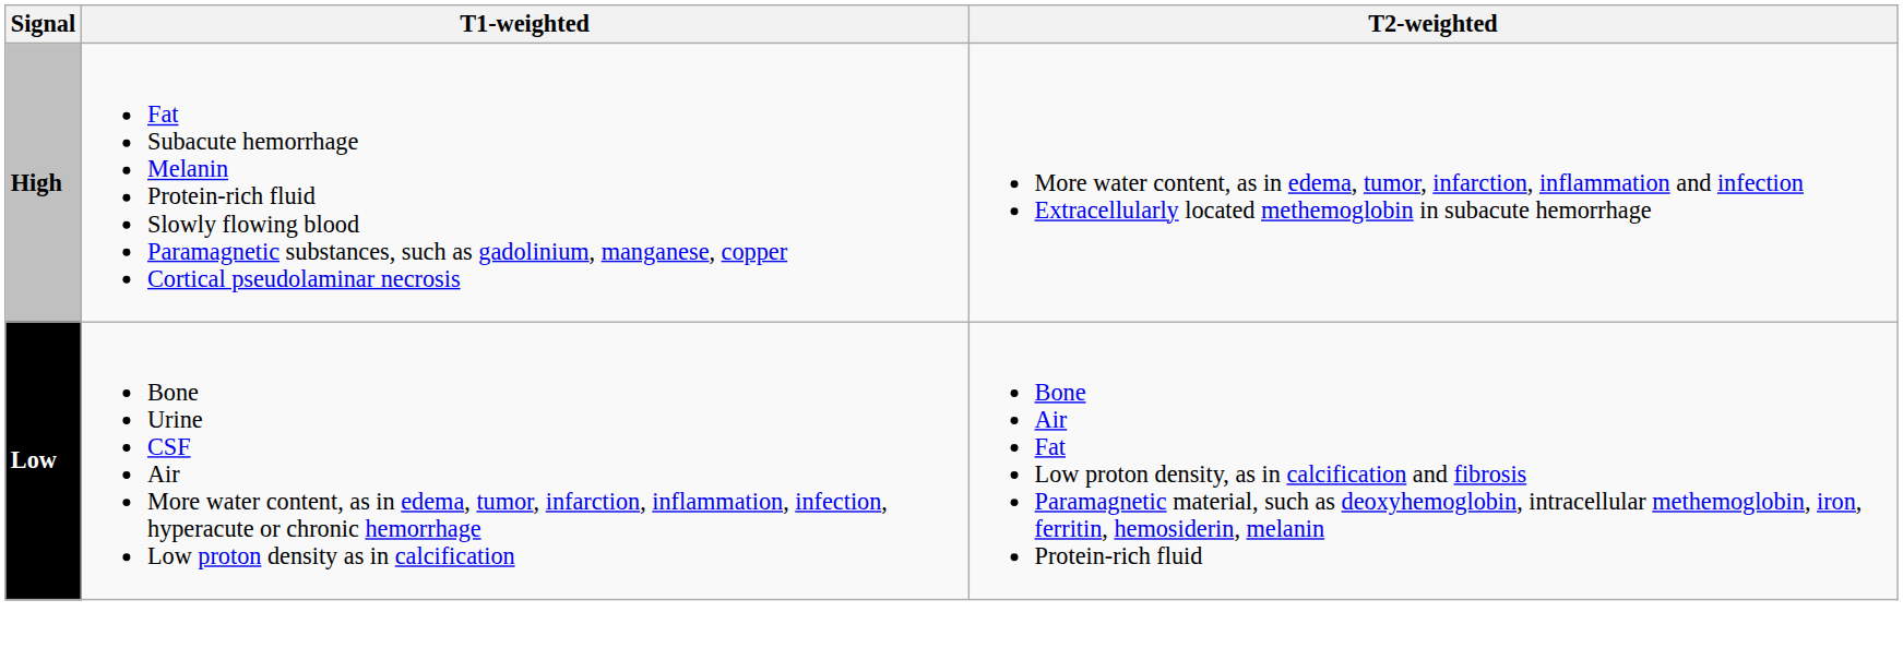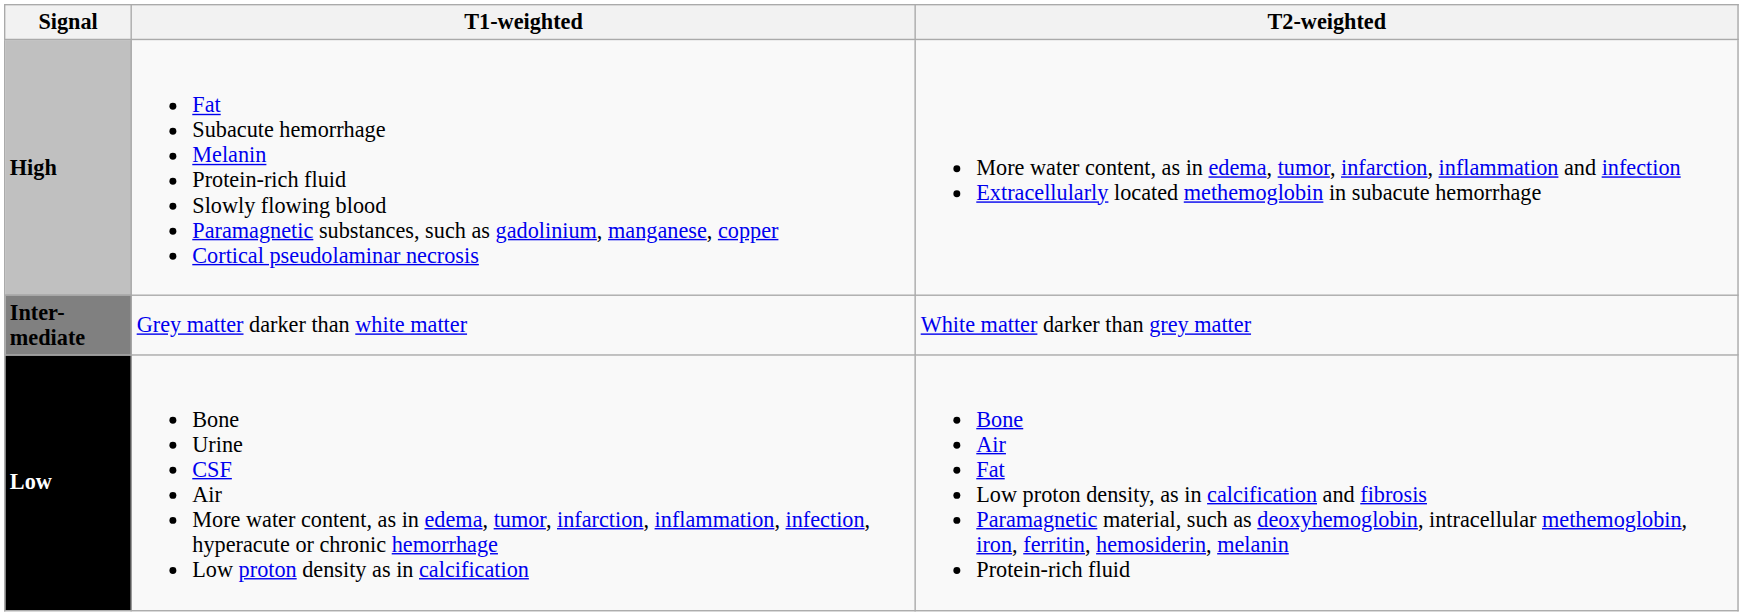 <table class="wikitable">
 <tr>
 <th>Signal</th>
 <th>T1-weighted</th>
 <th>T2-weighted</th>
 </tr>
 <tr>
 <td style="background: silver"><strong>High</strong></td>
 <td><br><ul><li><a href='#'>Fat</a></li><li>Subacute hemorrhage</li><li><a href='#'>Melanin</a></li><li>Protein-rich fluid</li><li>Slowly flowing blood</li><li><a href='#'>Paramagnetic</a> substances, such as <a href='#'>gadolinium</a>, <a href='#'>manganese</a>, <a href='#'>copper</a></li><li><a href='#'>Cortical pseudolaminar necrosis</a></li></ul></td>
 <td><br><ul><li>More water content, as in <a href='#'>edema</a>, <a href='#'>tumor</a>, <a href='#'>infarction</a>, <a href='#'>inflammation</a> and <a href='#'>infection</a></li><li><a href='#'>Extracellularly</a> located <a href='#'>methemoglobin</a> in subacute hemorrhage</li></ul></td>
 </tr>
 <tr>
+<td style="background: grey"><strong>Inter- mediate</strong></td>
+<td><a href='#'>Grey matter</a> darker than <a href='#'>white matter</a></td>
+<td><a href='#'>White matter</a> darker than <a href='#'>grey matter</a></td>
+</tr>
+<tr>
 <td style="background: black; color:white;"><strong>Low</strong></td>
 <td><br><ul><li>Bone</li><li>Urine</li><li><a href='#'>CSF</a></li><li>Air</li><li>More water content, as in <a href='#'>edema</a>, <a href='#'>tumor</a>, <a href='#'>infarction</a>, <a href='#'>inflammation</a>, <a href='#'>infection</a>, hyperacute or chronic <a href='#'>hemorrhage</a></li><li>Low <a href='#'>proton</a> density as in <a href='#'>calcification</a></li></ul></td>
 <td><br><ul><li><a href='#'>Bone</a></li><li><a href='#'>Air</a></li><li><a href='#'>Fat</a></li><li>Low proton density, as in <a href='#'>calcification</a> and <a href='#'>fibrosis</a></li><li><a href='#'>Paramagnetic</a> material, such as <a href='#'>deoxyhemoglobin</a>, intracellular <a href='#'>methemoglobin</a>, <a href='#'>iron</a>, <a href='#'>ferritin</a>, <a href='#'>hemosiderin</a>, <a href='#'>melanin</a></li><li>Protein-rich fluid</li></ul></td>
 </tr>
 </table>
